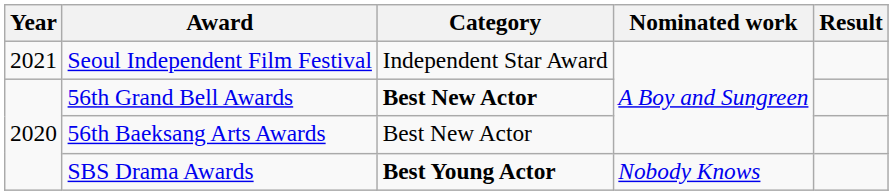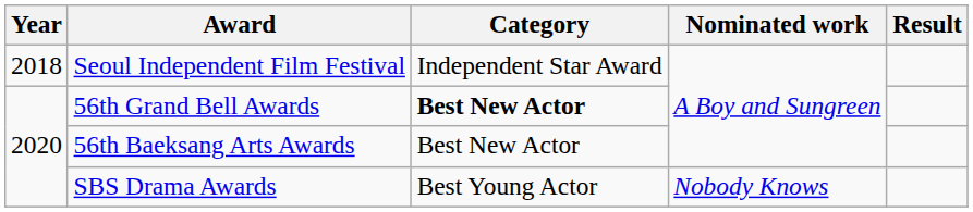 <table class="wikitable">
 <tr>
 <th>Year</th>
 <th>Award</th>
 <th>Category</th>
 <th>Nominated work</th>
 <th>Result</th>
 </tr>
 <tr>
-<td>2021</td>
+<td>2018</td>
 <td><a href='#'>Seoul Independent Film Festival</a></td>
 <td>Independent Star Award</td>
 <td rowspan=3><em><a href='#'>A Boy and Sungreen</a></em></td>
 <td></td>
 </tr>
 <tr>
 <td rowspan=3>2020</td>
 <td><a href='#'>56th Grand Bell Awards</a></td>
 <td><strong>Best New Actor</strong></td>
 <td></td>
 </tr>
 <tr>
 <td><a href='#'>56th Baeksang Arts Awards</a></td>
 <td>Best New Actor</td>
 <td></td>
 </tr>
 <tr>
 <td><a href='#'>SBS Drama Awards</a></td>
-<td><strong>Best Young Actor</strong></td>
+<td>Best Young Actor</td>
 <td><em><a href='#'>Nobody Knows</a></em></td>
 <td></td>
 </tr>
 </table>
